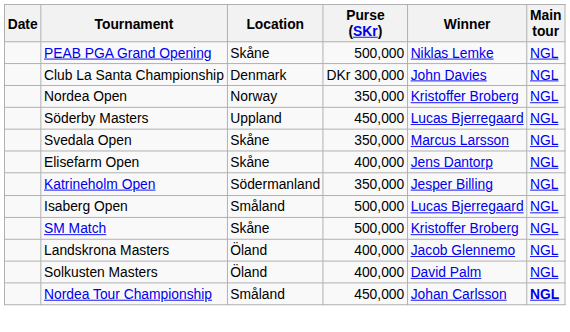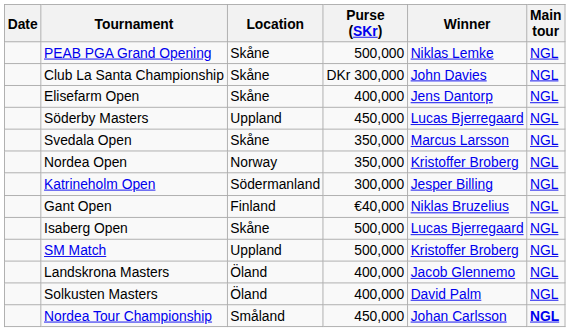 <table class="wikitable" style="font-size:95%;">
 <tr>
 <th>Date</th>
 <th>Tournament</th>
 <th>Location</th>
 <th>Purse<br>(<a href='#'>SKr</a>)</th>
 <th>Winner</th>
 <th>Main<br>tour</th>
 </tr>
 <tr>
 <td></td>
 <td><a href='#'>PEAB PGA Grand Opening</a></td>
 <td>Skåne</td>
 <td align=right>500,000</td>
 <td> <a href='#'>Niklas Lemke</a></td>
 <td><a href='#'>NGL</a></td>
 </tr>
 <tr>
 <td></td>
 <td>Club La Santa Championship</td>
-<td>Denmark</td>
+<td>Skåne</td>
 <td align=right>DKr 300,000</td>
 <td> <a href='#'>John Davies</a></td>
 <td><a href='#'>NGL</a></td>
 </tr>
 <tr>
 <td></td>
-<td>Nordea Open</td>
-<td>Norway</td>
-<td align=right>350,000</td>
-<td> <a href='#'>Kristoffer Broberg</a></td>
+<td>Elisefarm Open</td>
+<td>Skåne</td>
+<td align=right>400,000</td>
+<td> <a href='#'>Jens Dantorp</a></td>
 <td><a href='#'>NGL</a></td>
 </tr>
 <tr>
 <td></td>
 <td>Söderby Masters</td>
 <td>Uppland</td>
 <td align=right>450,000</td>
 <td> <a href='#'>Lucas Bjerregaard</a></td>
 <td><a href='#'>NGL</a></td>
 </tr>
 <tr>
 <td></td>
 <td>Svedala Open</td>
 <td>Skåne</td>
 <td align=right>350,000</td>
 <td> <a href='#'>Marcus Larsson</a></td>
 <td><a href='#'>NGL</a></td>
 </tr>
 <tr>
 <td></td>
-<td>Elisefarm Open</td>
-<td>Skåne</td>
-<td align=right>400,000</td>
-<td> <a href='#'>Jens Dantorp</a></td>
+<td>Nordea Open</td>
+<td>Norway</td>
+<td align=right>350,000</td>
+<td> <a href='#'>Kristoffer Broberg</a></td>
 <td><a href='#'>NGL</a></td>
 </tr>
 <tr>
 <td></td>
 <td><a href='#'>Katrineholm Open</a></td>
 <td>Södermanland</td>
-<td align=right>350,000</td>
+<td align=right>300,000</td>
 <td> <a href='#'>Jesper Billing</a></td>
 <td><a href='#'>NGL</a></td>
 </tr>
 <tr>
 <td></td>
+<td>Gant Open</td>
+<td>Finland</td>
+<td align=right>€40,000</td>
+<td> <a href='#'>Niklas Bruzelius</a></td>
+<td><a href='#'>NGL</a></td>
+</tr>
+<tr>
+<td></td>
 <td>Isaberg Open</td>
-<td>Småland</td>
+<td>Skåne</td>
 <td align=right>500,000</td>
 <td> <a href='#'>Lucas Bjerregaard</a></td>
 <td><a href='#'>NGL</a></td>
 </tr>
 <tr>
 <td></td>
 <td><a href='#'>SM Match</a></td>
-<td>Skåne</td>
+<td>Uppland</td>
 <td align=right>500,000</td>
 <td> <a href='#'>Kristoffer Broberg</a></td>
 <td><a href='#'>NGL</a></td>
 </tr>
 <tr>
 <td></td>
 <td>Landskrona Masters</td>
 <td>Öland</td>
 <td align=right>400,000</td>
 <td> <a href='#'>Jacob Glennemo</a></td>
 <td><a href='#'>NGL</a></td>
 </tr>
 <tr>
 <td></td>
 <td>Solkusten Masters</td>
 <td>Öland</td>
 <td align=right>400,000</td>
 <td> <a href='#'>David Palm</a></td>
 <td><a href='#'>NGL</a></td>
 </tr>
 <tr>
 <td></td>
 <td><a href='#'>Nordea Tour Championship</a></td>
 <td>Småland</td>
 <td align=right>450,000</td>
 <td> <a href='#'>Johan Carlsson</a></td>
 <td><strong><a href='#'>NGL</a></strong></td>
 </tr>
 </table>
